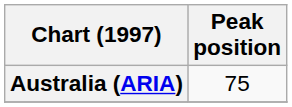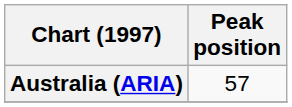 <table class="wikitable sortable plainrowheaders">
 <tr>
 <th>Chart (1997)</th>
 <th>Peak<br>position</th>
 </tr>
 <tr>
 <th scope="row">Australia (<a href='#'>ARIA</a>)</th>
-<td align="center">75</td>
+<td align="center">57</td>
 </tr>
 <tr>
 </tr>
 <tr>
 </tr>
 <tr>
 </tr>
 <tr>
 </tr>
 </table>
